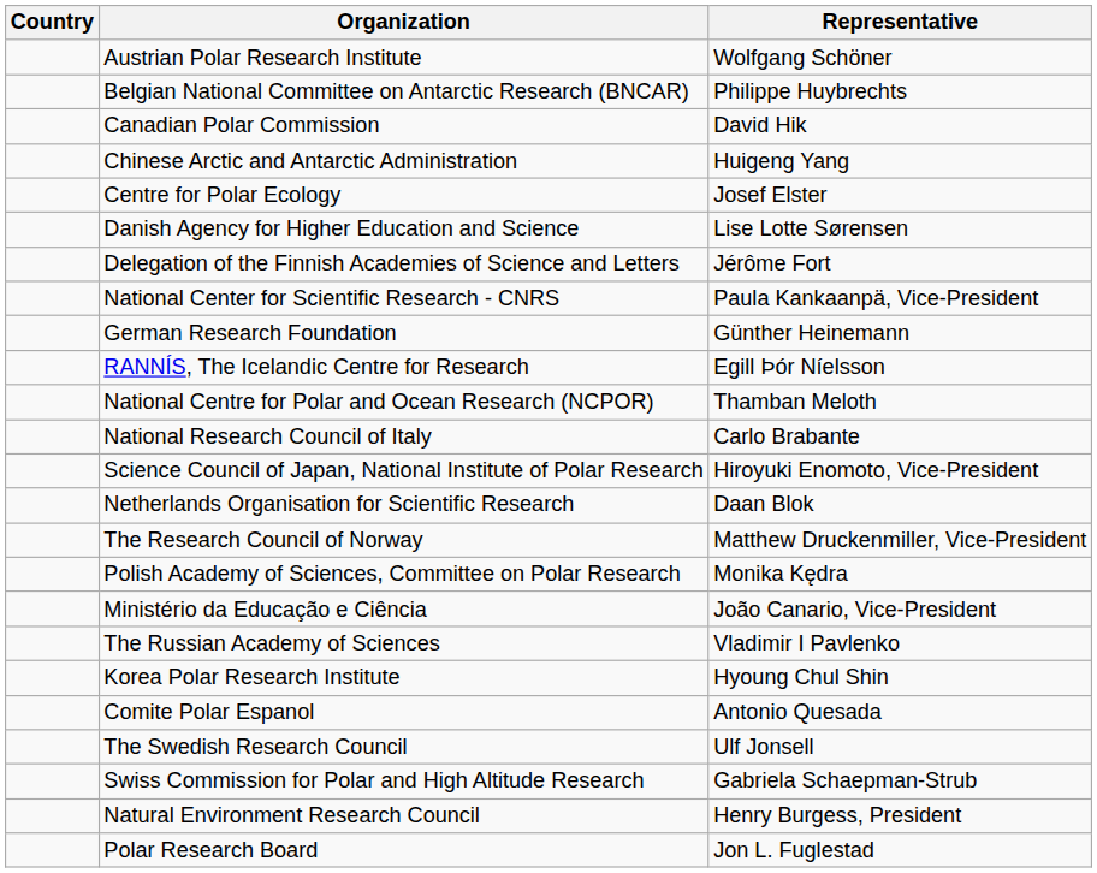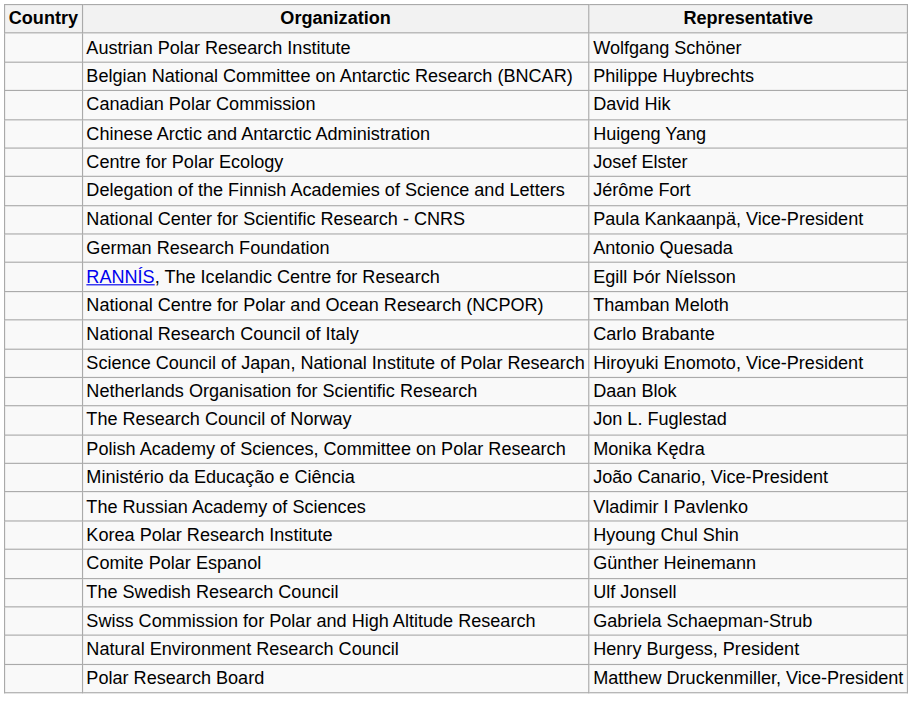 <table class="wikitable" border="1">
 <tr>
 <th>Country</th>
 <th>Organization</th>
 <th>Representative</th>
 </tr>
 <tr>
 <td></td>
 <td>Austrian Polar Research Institute</td>
 <td>Wolfgang Schöner</td>
 </tr>
 <tr>
 <td></td>
 <td>Belgian National Committee on Antarctic Research (BNCAR)</td>
 <td>Philippe Huybrechts</td>
 </tr>
 <tr>
 <td></td>
 <td>Canadian Polar Commission</td>
 <td>David Hik</td>
 </tr>
 <tr>
 <td></td>
 <td>Chinese Arctic and Antarctic Administration</td>
 <td>Huigeng Yang</td>
 </tr>
 <tr>
 <td></td>
 <td>Centre for Polar Ecology</td>
 <td>Josef Elster</td>
 </tr>
 <tr>
 <td></td>
-<td>Danish Agency for Higher Education and Science</td>
-<td>Lise Lotte Sørensen</td>
-</tr>
-<tr>
-<td></td>
 <td>Delegation of the Finnish Academies of Science and Letters</td>
 <td>Jérôme Fort</td>
 </tr>
 <tr>
 <td></td>
 <td>National Center for Scientific Research - CNRS</td>
 <td>Paula Kankaanpä, Vice-President</td>
 </tr>
 <tr>
 <td></td>
 <td>German Research Foundation</td>
-<td>Günther Heinemann</td>
+<td>Antonio Quesada</td>
 </tr>
 <tr>
 <td></td>
 <td><a href='#'>RANNÍS</a>, The Icelandic Centre for Research</td>
 <td>Egill Þór Níelsson</td>
 </tr>
 <tr>
 <td></td>
 <td>National Centre for Polar and Ocean Research (NCPOR)</td>
 <td>Thamban Meloth</td>
 </tr>
 <tr>
 <td></td>
 <td>National Research Council of Italy</td>
 <td>Carlo Brabante</td>
 </tr>
 <tr>
 <td></td>
 <td>Science Council of Japan, National Institute of Polar Research</td>
 <td>Hiroyuki Enomoto, Vice-President</td>
 </tr>
 <tr>
 <td></td>
 <td>Netherlands Organisation for Scientific Research</td>
 <td>Daan Blok</td>
 </tr>
 <tr>
 <td></td>
 <td>The Research Council of Norway</td>
-<td>Matthew Druckenmiller, Vice-President</td>
+<td>Jon L. Fuglestad</td>
 </tr>
 <tr>
 <td></td>
 <td>Polish Academy of Sciences, Committee on Polar Research</td>
 <td>Monika Kędra</td>
 </tr>
 <tr>
 <td></td>
 <td>Ministério da Educação e Ciência</td>
 <td>João Canario, Vice-President</td>
 </tr>
 <tr>
 <td></td>
 <td>The Russian Academy of Sciences</td>
 <td>Vladimir I Pavlenko</td>
 </tr>
 <tr>
 <td></td>
 <td>Korea Polar Research Institute</td>
 <td>Hyoung Chul Shin</td>
 </tr>
 <tr>
 <td></td>
 <td>Comite Polar Espanol</td>
-<td>Antonio Quesada</td>
+<td>Günther Heinemann</td>
 </tr>
 <tr>
 <td></td>
 <td>The Swedish Research Council</td>
 <td>Ulf Jonsell</td>
 </tr>
 <tr>
 <td></td>
 <td>Swiss Commission for Polar and High Altitude Research</td>
 <td>Gabriela Schaepman-Strub</td>
 </tr>
 <tr>
 <td></td>
 <td>Natural Environment Research Council</td>
 <td>Henry Burgess, President</td>
 </tr>
 <tr>
 <td></td>
 <td>Polar Research Board</td>
-<td>Jon L. Fuglestad</td>
+<td>Matthew Druckenmiller, Vice-President</td>
 </tr>
 </table>
